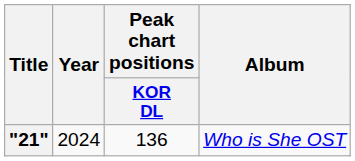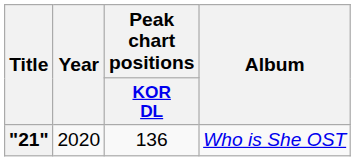 <table class="wikitable plainrowheaders" style="text-align:center">
 <tr>
 <th scope="col" rowspan="2">Title</th>
 <th scope="col" rowspan="2">Year</th>
 <th scope="col" colspan="1">Peak chart positions</th>
 <th scope="col" rowspan="2">Album</th>
 </tr>
 <tr>
 <th scope="col" style="width:3em;font-size:90%"><a href='#'>KOR<br>DL</a><br></th>
 </tr>
 <tr>
 <th scope="row">"21"</th>
-<td>2024</td>
+<td>2020</td>
 <td>136</td>
 <td><em><a href='#'>Who is She OST</a></em></td>
 </tr>
 </table>
